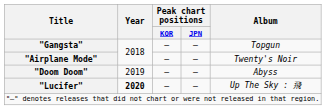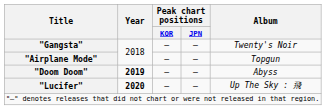 <table class="wikitable plainrowheaders" style="text-align:center;" border="1">
 <tr>
 <th scope="col" rowspan="2">Title</th>
 <th scope="col" rowspan="2">Year</th>
 <th scope="col" colspan="2">Peak chart <br> positions</th>
 <th scope="col" rowspan="2">Album</th>
 </tr>
 <tr>
 <th scope="col" style="width:3.5em;font-size:90%;"><a href='#'>KOR</a><br></th>
 <th scope="col" style="width:3.5em;font-size:90%;"><a href='#'>JPN</a><br></th>
 </tr>
 <tr>
 <th scope="row">"Gangsta"</th>
 <td rowspan="2">2018</td>
 <td>—</td>
 <td>—</td>
-<td><em>Topgun</em></td>
+<td><em>Twenty's Noir</em></td>
 </tr>
 <tr>
 <th scope="row">"Airplane Mode"</th>
 <td>—</td>
 <td>—</td>
-<td><em>Twenty's Noir</em></td>
+<td><em>Topgun</em></td>
 </tr>
 <tr>
 <th scope="row">"Doom Doom"</th>
-<td>2019</td>
+<td><strong>2019</strong></td>
 <td>—</td>
 <td>—</td>
 <td><em>Abyss</em></td>
 </tr>
 <tr>
 <th scope="row">"Lucifer"</th>
 <td><strong>2020</strong></td>
 <td>—</td>
 <td>—</td>
 <td><em>Up The Sky : 飛</em></td>
 </tr>
 <tr>
 <td colspan="5" style="font-size:85%;">"—" denotes releases that did not chart or were not released in that region.</td>
 </tr>
 </table>
